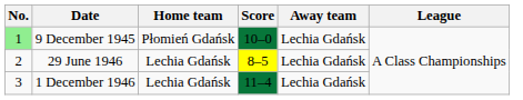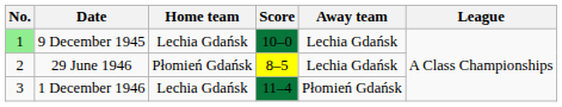 <table class="wikitable" style="text-align: center">
 <tr>
 <th>No.</th>
 <th>Date</th>
 <th>Home team</th>
 <th>Score</th>
 <th>Away team</th>
 <th>League</th>
 </tr>
 <tr>
 <td style="background: lightgreen;">1</td>
 <td>9 December 1945</td>
-<td>Płomień Gdańsk</td>
+<td>Lechia Gdańsk</td>
 <td bgcolor=#07763a><span>10–0</span></td>
 <td>Lechia Gdańsk</td>
 <td rowspan=3>A Class Championships</td>
 </tr>
 <tr>
 <td>2</td>
 <td>29 June 1946</td>
-<td>Lechia Gdańsk</td>
+<td>Płomień Gdańsk</td>
 <td bgcolor=yellow><span>8–5</span></td>
 <td>Lechia Gdańsk</td>
 </tr>
 <tr>
 <td>3</td>
 <td>1 December 1946</td>
 <td>Lechia Gdańsk</td>
 <td bgcolor=#07763a><span>11–4</span></td>
-<td>Lechia Gdańsk</td>
+<td>Płomień Gdańsk</td>
 </tr>
 </table>
